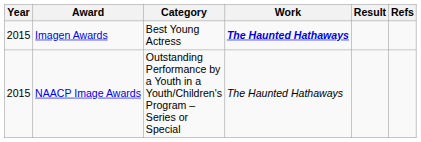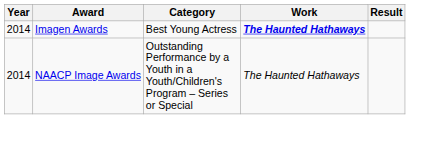 <table class="wikitable">
 <tr>
 <th>Year</th>
 <th>Award</th>
 <th>Category</th>
 <th>Work</th>
 <th>Result</th>
-<th>Refs</th>
 </tr>
 <tr>
-<td>2015</td>
+<td>2014</td>
 <td><a href='#'>Imagen Awards</a></td>
 <td>Best Young Actress</td>
 <td style="white-space: nowrap;"><strong><em><a href='#'>The Haunted Hathaways</a></em></strong></td>
 <td></td>
-<td style="text-align:center;"></td>
 </tr>
 <tr>
-<td>2015</td>
+<td>2014</td>
 <td style="white-space: nowrap;"><a href='#'>NAACP Image Awards</a></td>
 <td>Outstanding Performance by a Youth in a Youth/Children's Program – Series or Special</td>
 <td><em>The Haunted Hathaways</em></td>
 <td></td>
-<td></td>
 </tr>
 </table>
